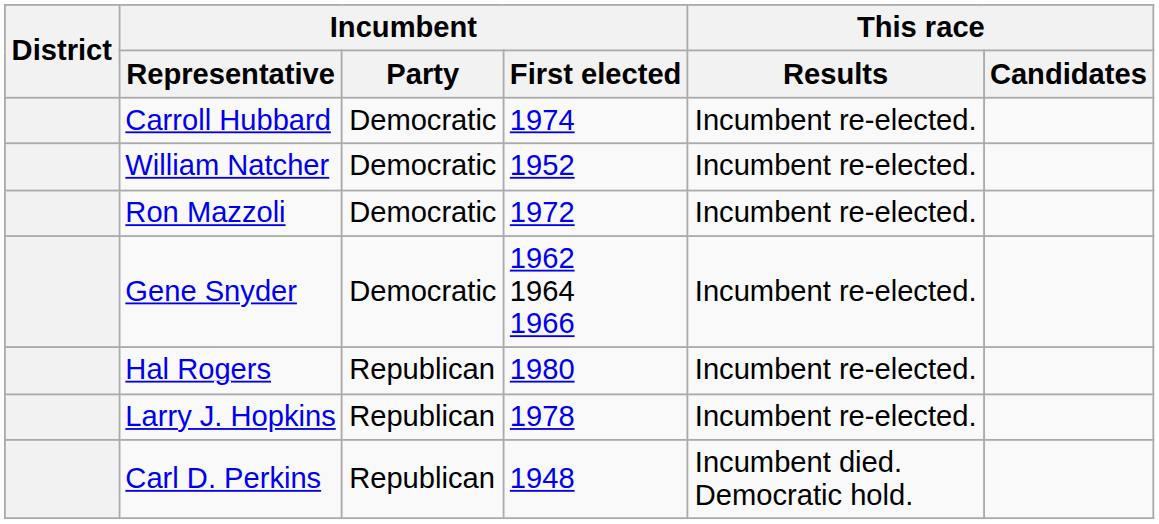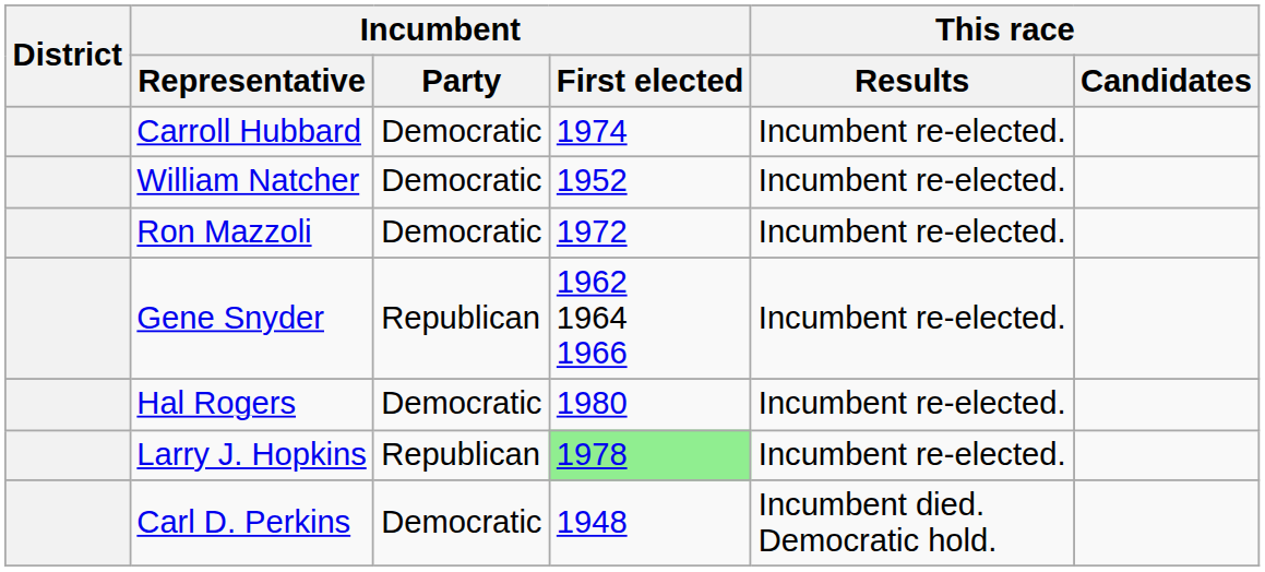 <table class=wikitable>
 <tr>
 <th rowspan=2>District</th>
 <th colspan=3>Incumbent</th>
 <th colspan=2>This race</th>
 </tr>
 <tr>
 <th>Representative</th>
 <th>Party</th>
 <th>First elected</th>
 <th>Results</th>
 <th>Candidates</th>
 </tr>
 <tr>
 <th></th>
 <td><a href='#'>Carroll Hubbard</a></td>
 <td>Democratic</td>
 <td><a href='#'>1974</a></td>
 <td>Incumbent re-elected.</td>
 <td nowrap></td>
 </tr>
 <tr>
 <th></th>
 <td><a href='#'>William Natcher</a></td>
 <td>Democratic</td>
 <td><a href='#'>1952 </a></td>
 <td>Incumbent re-elected.</td>
 <td nowrap></td>
 </tr>
 <tr>
 <th></th>
 <td><a href='#'>Ron Mazzoli</a></td>
 <td>Democratic</td>
 <td><a href='#'>1972</a></td>
 <td>Incumbent re-elected.</td>
 <td nowrap></td>
 </tr>
 <tr>
 <th></th>
 <td><a href='#'>Gene Snyder</a></td>
-<td>Democratic</td>
+<td>Republican</td>
 <td><a href='#'>1962</a><br>1964 <br><a href='#'>1966</a></td>
 <td>Incumbent re-elected.</td>
 <td nowrap></td>
 </tr>
 <tr>
 <th></th>
 <td><a href='#'>Hal Rogers</a></td>
-<td>Republican</td>
+<td>Democratic</td>
 <td><a href='#'>1980</a></td>
 <td>Incumbent re-elected.</td>
 <td nowrap></td>
 </tr>
 <tr>
 <th></th>
 <td><a href='#'>Larry J. Hopkins</a></td>
 <td>Republican</td>
-<td><a href='#'>1978</a></td>
+<td style="background: lightgreen;"><a href='#'>1978</a></td>
 <td>Incumbent re-elected.</td>
 <td nowrap></td>
 </tr>
 <tr>
 <th></th>
 <td><a href='#'>Carl D. Perkins</a></td>
-<td>Republican</td>
+<td>Democratic</td>
 <td><a href='#'>1948</a></td>
 <td>Incumbent died.<br>Democratic hold.</td>
 <td nowrap></td>
 </tr>
 </table>
